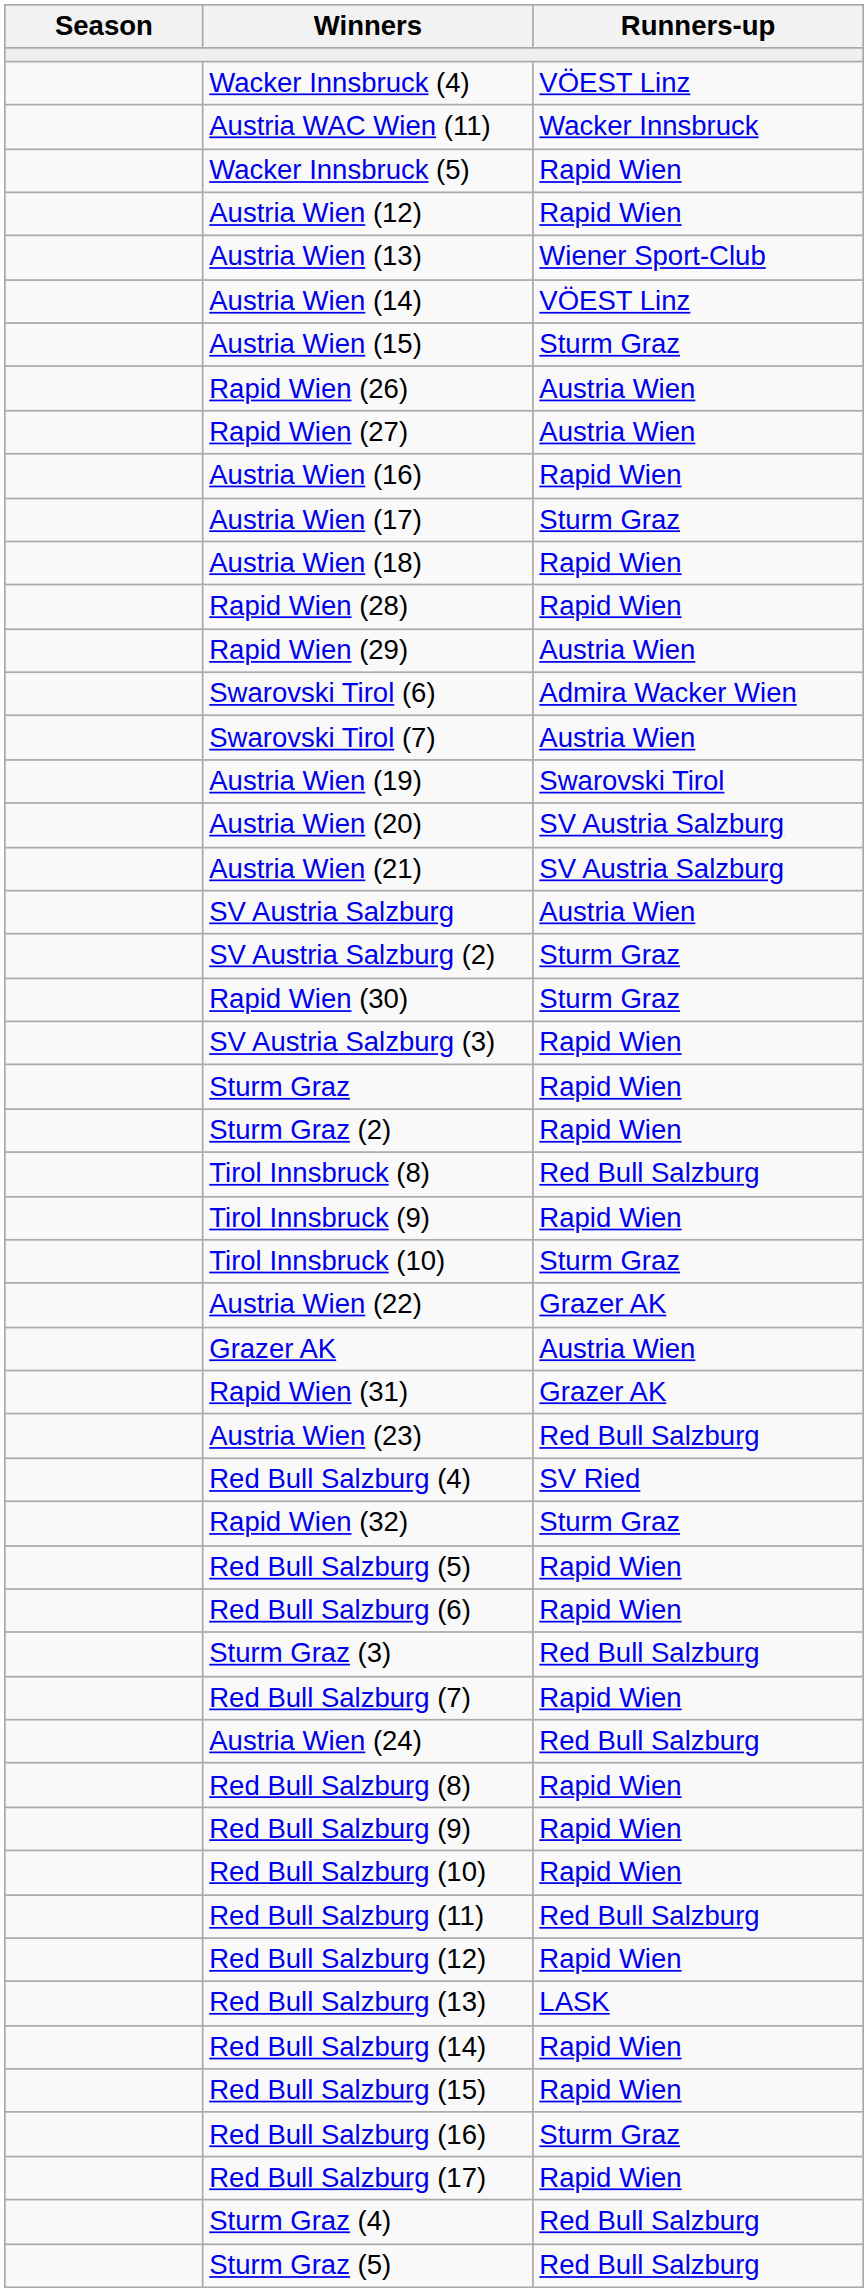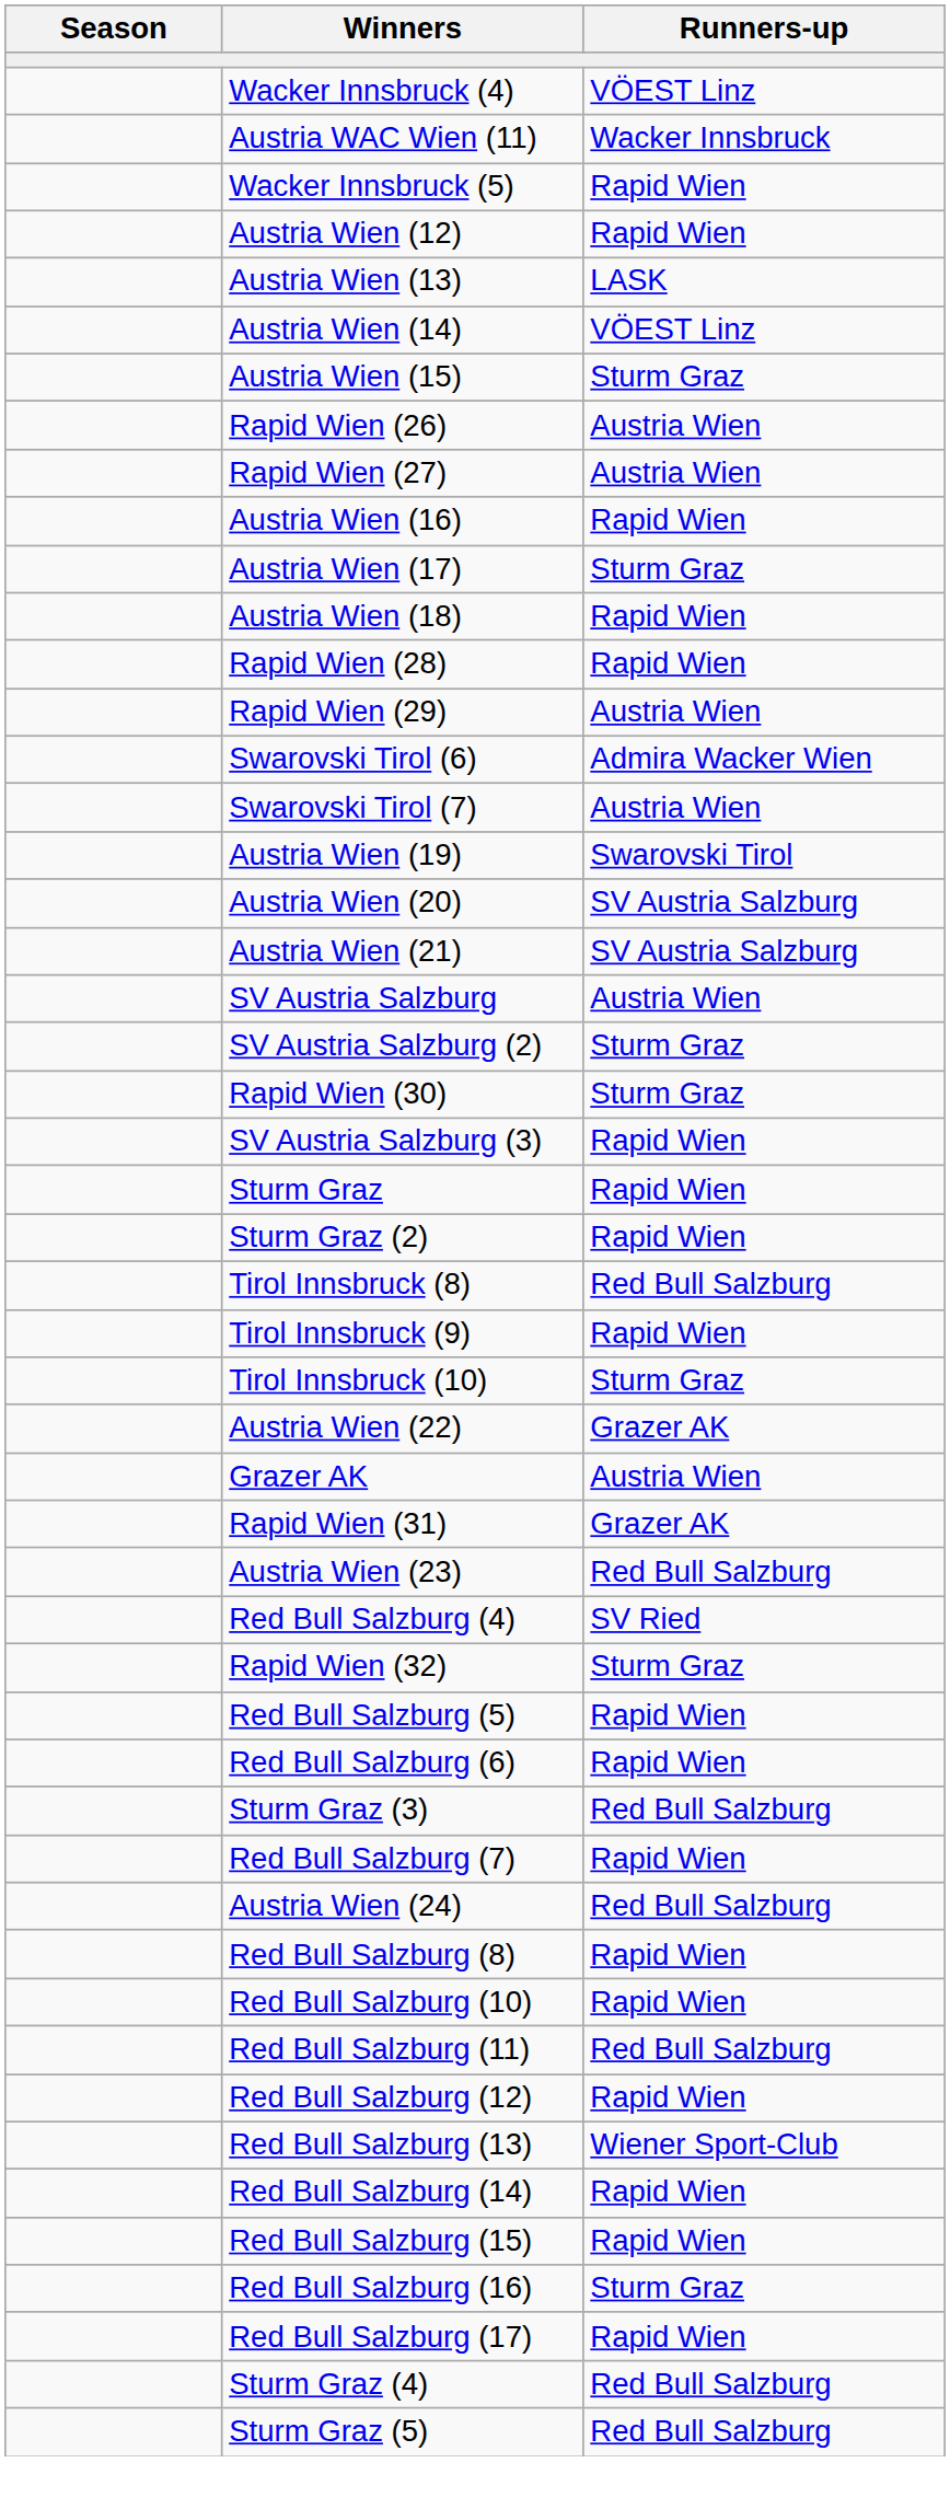 <table class="wikitable" width=500px;>
 <tr>
 <th width=15%>Season</th>
 <th width=25%>Winners</th>
 <th width=25%>Runners-up</th>
 </tr>
 <tr>
 <td colspan=3 style=background:#efefef></td>
 </tr>
 <tr>
 <td></td>
 <td><a href='#'>Wacker Innsbruck</a> (4)</td>
 <td><a href='#'>VÖEST Linz</a></td>
 </tr>
 <tr>
 <td></td>
 <td><a href='#'>Austria WAC Wien</a> (11)</td>
 <td><a href='#'>Wacker Innsbruck</a></td>
 </tr>
 <tr>
 <td></td>
 <td><a href='#'>Wacker Innsbruck</a> (5)</td>
 <td><a href='#'>Rapid Wien</a></td>
 </tr>
 <tr>
 <td></td>
 <td><a href='#'>Austria Wien</a> (12)</td>
 <td><a href='#'>Rapid Wien</a></td>
 </tr>
 <tr>
 <td></td>
 <td><a href='#'>Austria Wien</a> (13)</td>
-<td><a href='#'>Wiener Sport-Club</a></td>
+<td><a href='#'>LASK</a></td>
 </tr>
 <tr>
 <td></td>
 <td><a href='#'>Austria Wien</a> (14)</td>
 <td><a href='#'>VÖEST Linz</a></td>
 </tr>
 <tr>
 <td></td>
 <td><a href='#'>Austria Wien</a> (15)</td>
 <td><a href='#'>Sturm Graz</a></td>
 </tr>
 <tr>
 <td></td>
 <td><a href='#'>Rapid Wien</a> (26)</td>
 <td><a href='#'>Austria Wien</a></td>
 </tr>
 <tr>
 <td></td>
 <td><a href='#'>Rapid Wien</a> (27)</td>
 <td><a href='#'>Austria Wien</a></td>
 </tr>
 <tr>
 <td></td>
 <td><a href='#'>Austria Wien</a> (16)</td>
 <td><a href='#'>Rapid Wien</a></td>
 </tr>
 <tr>
 <td></td>
 <td><a href='#'>Austria Wien</a> (17)</td>
 <td><a href='#'>Sturm Graz</a></td>
 </tr>
 <tr>
 <td></td>
 <td><a href='#'>Austria Wien</a> (18)</td>
 <td><a href='#'>Rapid Wien</a></td>
 </tr>
 <tr>
 <td></td>
 <td><a href='#'>Rapid Wien</a> (28)</td>
 <td><a href='#'>Rapid Wien</a></td>
 </tr>
 <tr>
 <td></td>
 <td><a href='#'>Rapid Wien</a> (29)</td>
 <td><a href='#'>Austria Wien</a></td>
 </tr>
 <tr>
 <td></td>
 <td><a href='#'>Swarovski Tirol</a> (6)</td>
 <td><a href='#'>Admira Wacker Wien</a></td>
 </tr>
 <tr>
 <td></td>
 <td><a href='#'>Swarovski Tirol</a> (7)</td>
 <td><a href='#'>Austria Wien</a></td>
 </tr>
 <tr>
 <td></td>
 <td><a href='#'>Austria Wien</a> (19)</td>
 <td><a href='#'>Swarovski Tirol</a></td>
 </tr>
 <tr>
 <td></td>
 <td><a href='#'>Austria Wien</a> (20)</td>
 <td><a href='#'>SV Austria Salzburg</a></td>
 </tr>
 <tr>
 <td></td>
 <td><a href='#'>Austria Wien</a> (21)</td>
 <td><a href='#'>SV Austria Salzburg</a></td>
 </tr>
 <tr>
 <td></td>
 <td><a href='#'>SV Austria Salzburg</a></td>
 <td><a href='#'>Austria Wien</a></td>
 </tr>
 <tr>
 <td></td>
 <td><a href='#'>SV Austria Salzburg</a> (2)</td>
 <td><a href='#'>Sturm Graz</a></td>
 </tr>
 <tr>
 <td></td>
 <td><a href='#'>Rapid Wien</a> (30)</td>
 <td><a href='#'>Sturm Graz</a></td>
 </tr>
 <tr>
 <td></td>
 <td><a href='#'>SV Austria Salzburg</a> (3)</td>
 <td><a href='#'>Rapid Wien</a></td>
 </tr>
 <tr>
 <td></td>
 <td><a href='#'>Sturm Graz</a></td>
 <td><a href='#'>Rapid Wien</a></td>
 </tr>
 <tr>
 <td></td>
 <td><a href='#'>Sturm Graz</a> (2)</td>
 <td><a href='#'>Rapid Wien</a></td>
 </tr>
 <tr>
 <td></td>
 <td><a href='#'>Tirol Innsbruck</a> (8)</td>
 <td><a href='#'>Red Bull Salzburg</a></td>
 </tr>
 <tr>
 <td></td>
 <td><a href='#'>Tirol Innsbruck</a> (9)</td>
 <td><a href='#'>Rapid Wien</a></td>
 </tr>
 <tr>
 <td></td>
 <td><a href='#'>Tirol Innsbruck</a> (10)</td>
 <td><a href='#'>Sturm Graz</a></td>
 </tr>
 <tr>
 <td></td>
 <td><a href='#'>Austria Wien</a> (22)</td>
 <td><a href='#'>Grazer AK</a></td>
 </tr>
 <tr>
 <td></td>
 <td><a href='#'>Grazer AK</a></td>
 <td><a href='#'>Austria Wien</a></td>
 </tr>
 <tr>
 <td></td>
 <td><a href='#'>Rapid Wien</a> (31)</td>
 <td><a href='#'>Grazer AK</a></td>
 </tr>
 <tr>
 <td></td>
 <td><a href='#'>Austria Wien</a> (23)</td>
 <td><a href='#'>Red Bull Salzburg</a></td>
 </tr>
 <tr>
 <td></td>
 <td><a href='#'>Red Bull Salzburg</a> (4)</td>
 <td><a href='#'>SV Ried</a></td>
 </tr>
 <tr>
 <td></td>
 <td><a href='#'>Rapid Wien</a> (32)</td>
 <td><a href='#'>Sturm Graz</a></td>
 </tr>
 <tr>
 <td></td>
 <td><a href='#'>Red Bull Salzburg</a> (5)</td>
 <td><a href='#'>Rapid Wien</a></td>
 </tr>
 <tr>
 <td></td>
 <td><a href='#'>Red Bull Salzburg</a> (6)</td>
 <td><a href='#'>Rapid Wien</a></td>
 </tr>
 <tr>
 <td></td>
 <td><a href='#'>Sturm Graz</a> (3)</td>
 <td><a href='#'>Red Bull Salzburg</a></td>
 </tr>
 <tr>
 <td></td>
 <td><a href='#'>Red Bull Salzburg</a> (7)</td>
 <td><a href='#'>Rapid Wien</a></td>
 </tr>
 <tr>
 <td></td>
 <td><a href='#'>Austria Wien</a> (24)</td>
 <td><a href='#'>Red Bull Salzburg</a></td>
 </tr>
 <tr>
 <td></td>
 <td><a href='#'>Red Bull Salzburg</a> (8)</td>
 <td><a href='#'>Rapid Wien</a></td>
 </tr>
 <tr>
 <td></td>
-<td><a href='#'>Red Bull Salzburg</a> (9)</td>
-<td><a href='#'>Rapid Wien</a></td>
-</tr>
-<tr>
-<td></td>
 <td><a href='#'>Red Bull Salzburg</a> (10)</td>
 <td><a href='#'>Rapid Wien</a></td>
 </tr>
 <tr>
 <td></td>
 <td><a href='#'>Red Bull Salzburg</a> (11)</td>
 <td><a href='#'>Red Bull Salzburg</a></td>
 </tr>
 <tr>
 <td></td>
 <td><a href='#'>Red Bull Salzburg</a> (12)</td>
 <td><a href='#'>Rapid Wien</a></td>
 </tr>
 <tr>
 <td></td>
 <td><a href='#'>Red Bull Salzburg</a> (13)</td>
-<td><a href='#'>LASK</a></td>
+<td><a href='#'>Wiener Sport-Club</a></td>
 </tr>
 <tr>
 <td></td>
 <td><a href='#'>Red Bull Salzburg</a> (14)</td>
 <td><a href='#'>Rapid Wien</a></td>
 </tr>
 <tr>
 <td></td>
 <td><a href='#'>Red Bull Salzburg</a> (15)</td>
 <td><a href='#'>Rapid Wien</a></td>
 </tr>
 <tr>
 <td></td>
 <td><a href='#'>Red Bull Salzburg</a> (16)</td>
 <td><a href='#'>Sturm Graz</a></td>
 </tr>
 <tr>
 <td></td>
 <td><a href='#'>Red Bull Salzburg</a> (17)</td>
 <td><a href='#'>Rapid Wien</a></td>
 </tr>
 <tr>
 <td></td>
 <td><a href='#'>Sturm Graz</a> (4)</td>
 <td><a href='#'>Red Bull Salzburg</a></td>
 </tr>
 <tr>
 <td></td>
 <td><a href='#'>Sturm Graz</a> (5)</td>
 <td><a href='#'>Red Bull Salzburg</a></td>
 </tr>
 </table>
